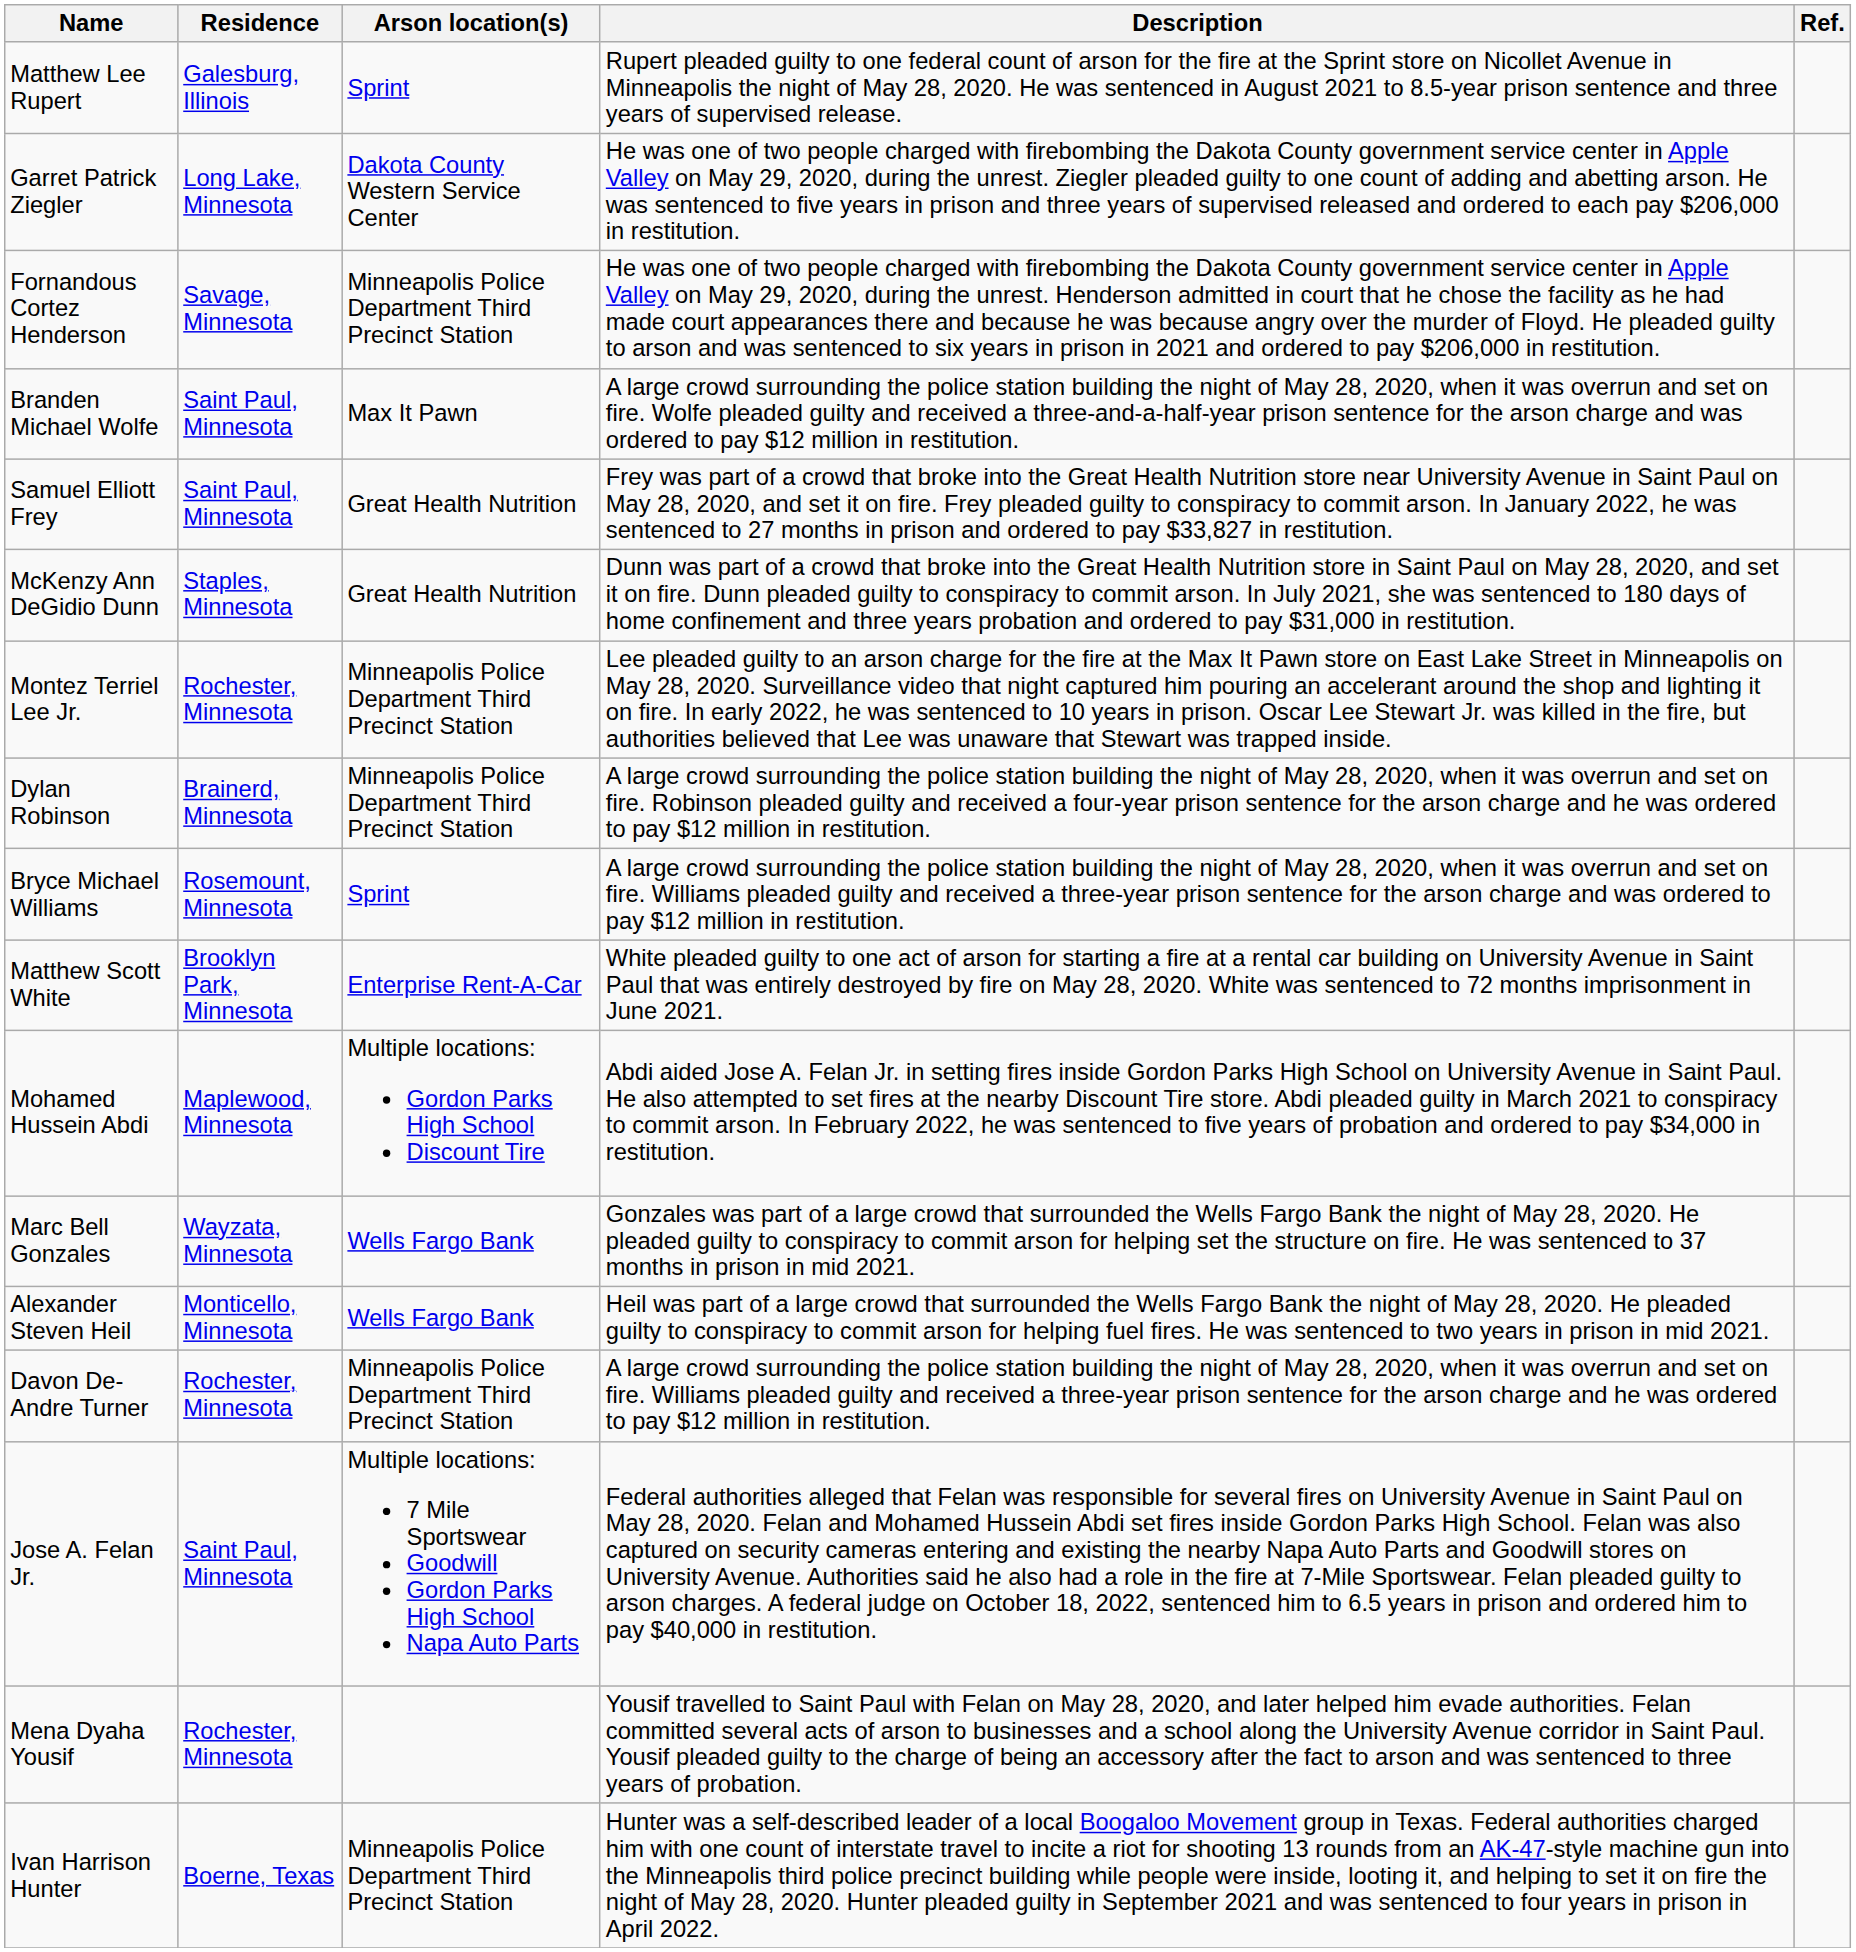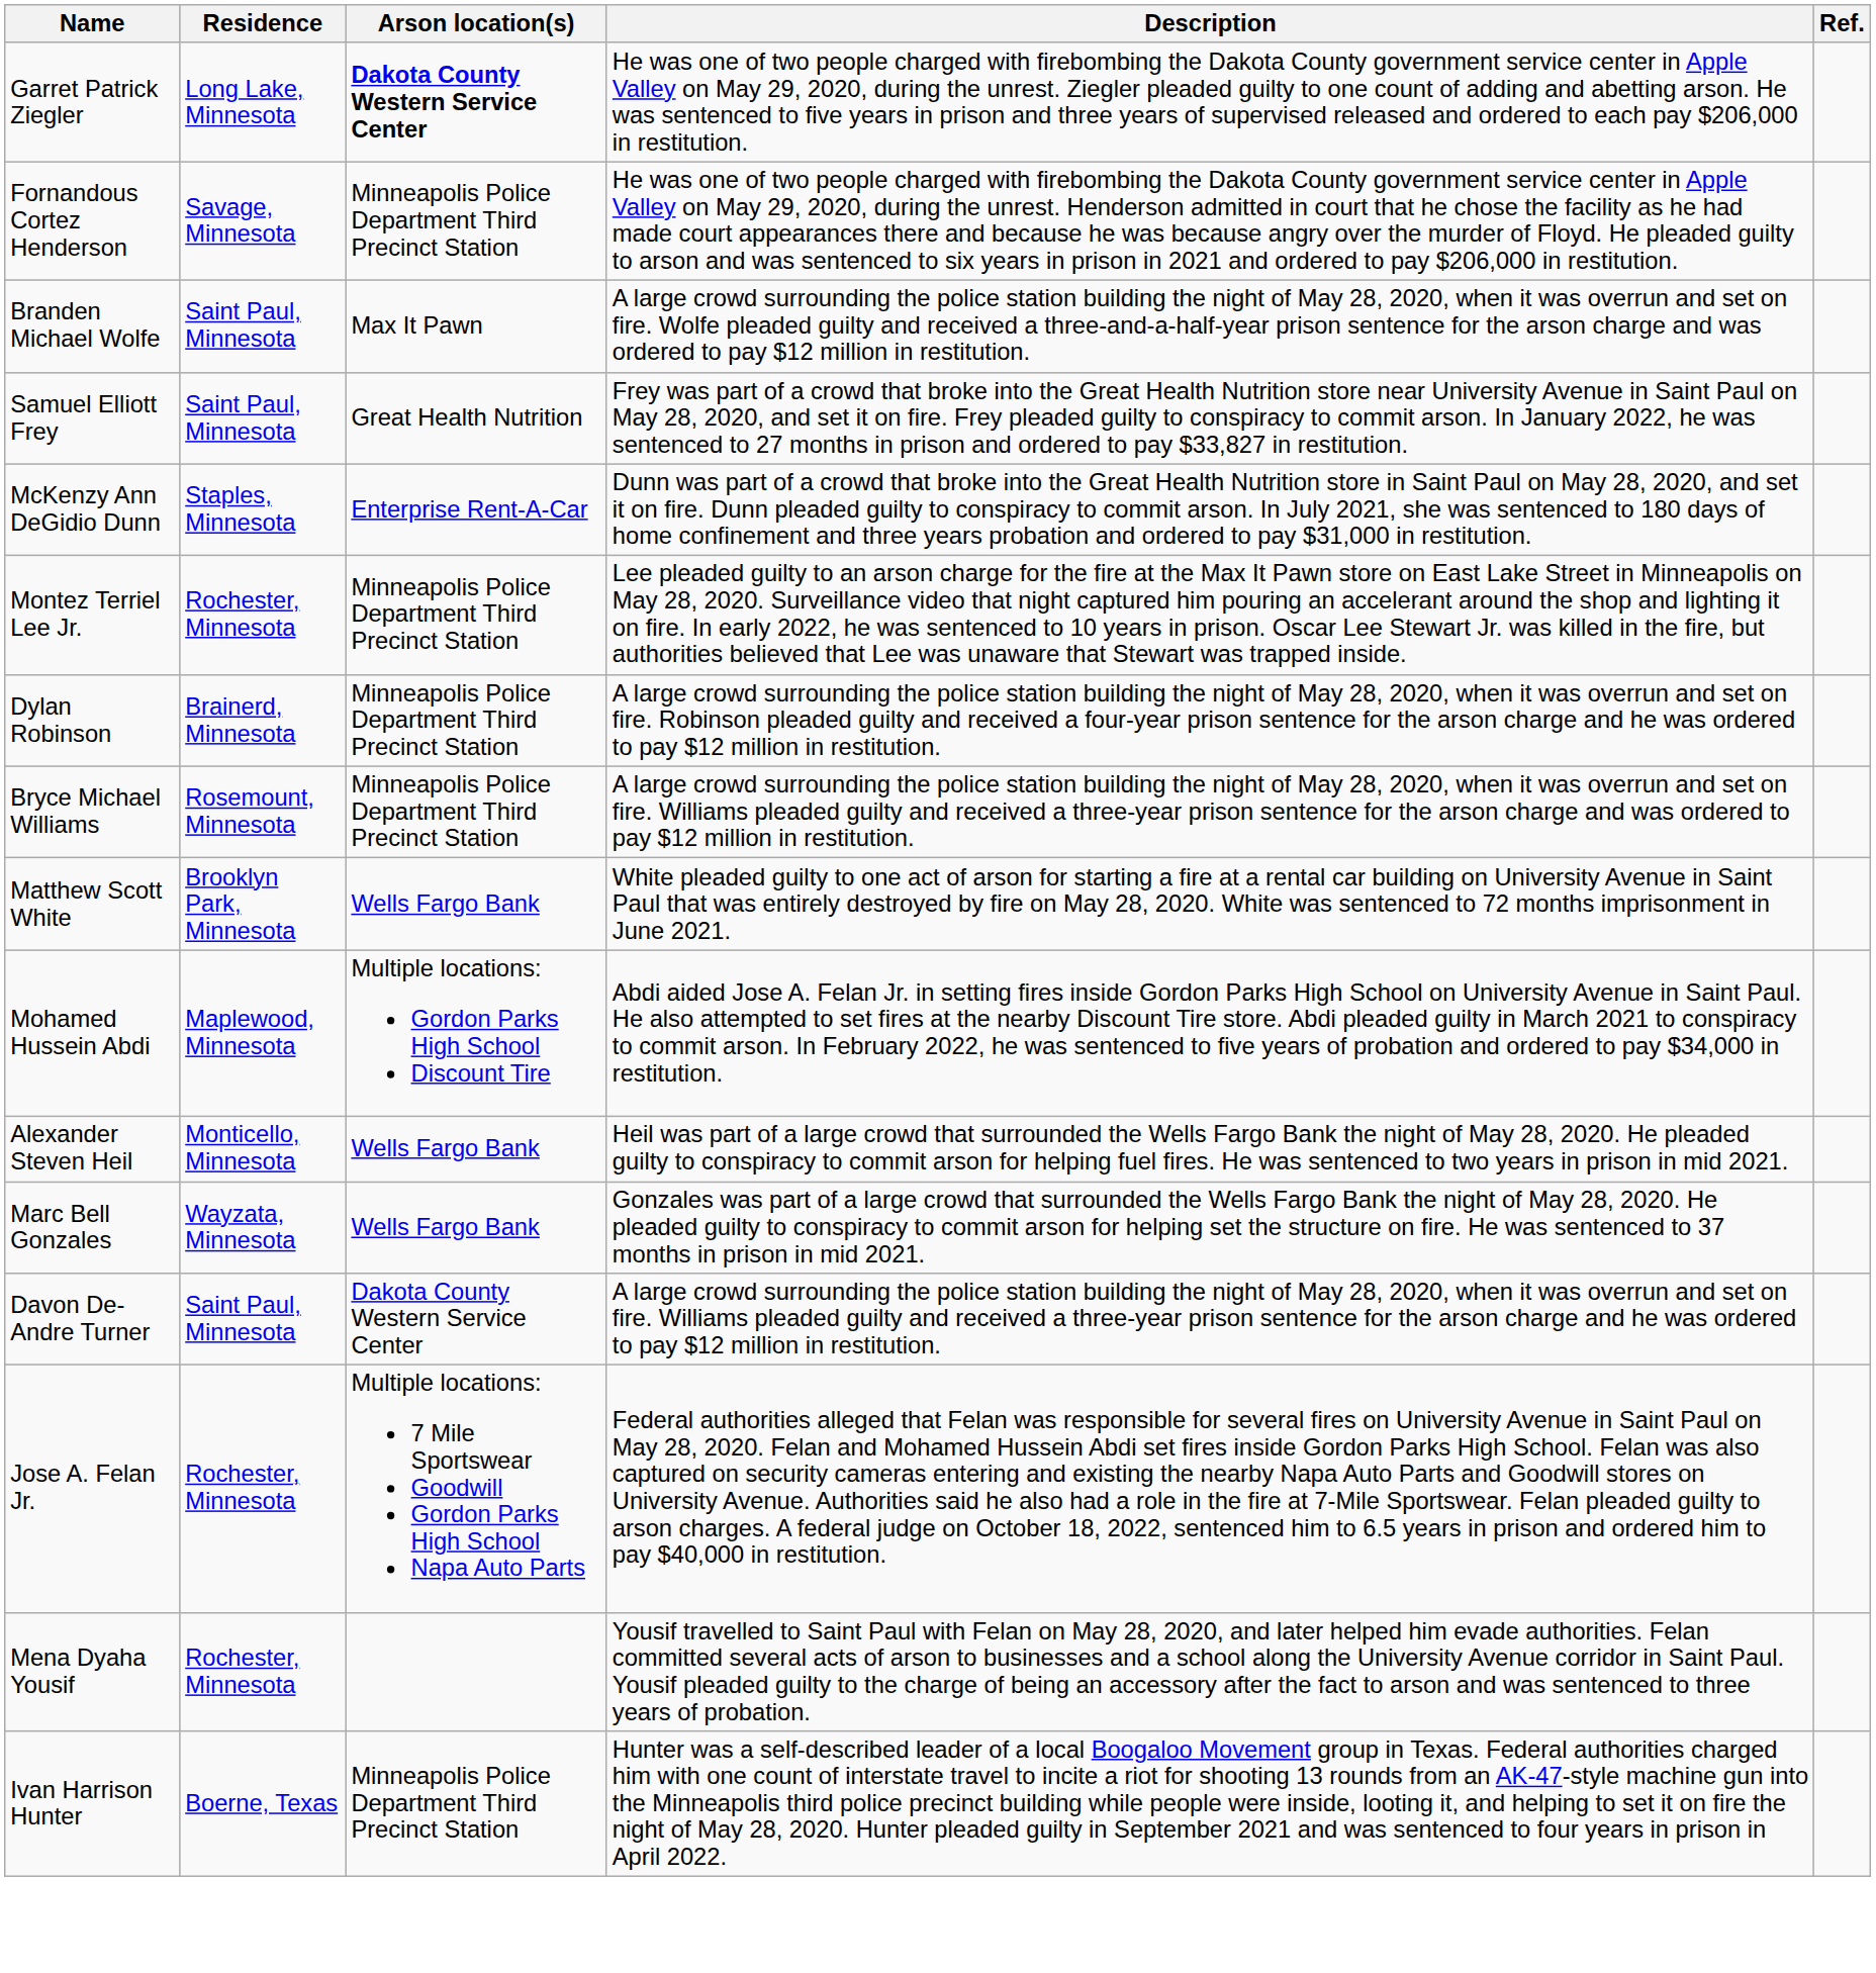 <table class="wikitable sortable static-row-numbers static-row-header-text">
 <tr>
 <th>Name</th>
 <th>Residence</th>
 <th>Arson location(s)</th>
 <th>Description</th>
 <th>Ref.</th>
 </tr>
 <tr>
-<td>Matthew Lee Rupert</td>
-<td><a href='#'>Galesburg, Illinois</a></td>
-<td><a href='#'>Sprint</a></td>
-<td>Rupert pleaded guilty to one federal count of arson for the fire at the Sprint store on Nicollet Avenue in Minneapolis the night of May 28, 2020. He was sentenced in August 2021 to 8.5-year prison sentence and three years of supervised release.</td>
-<td></td>
-</tr>
-<tr>
 <td>Garret Patrick Ziegler</td>
 <td><a href='#'>Long Lake, Minnesota</a></td>
-<td><a href='#'>Dakota County</a> Western Service Center</td>
+<td><strong><a href='#'>Dakota County</a> Western Service Center</strong></td>
 <td>He was one of two people charged with firebombing the Dakota County government service center in <a href='#'>Apple Valley</a> on May 29, 2020, during the unrest. Ziegler pleaded guilty to one count of adding and abetting arson. He was sentenced to five years in prison and three years of supervised released and ordered to each pay $206,000 in restitution.</td>
 <td></td>
 </tr>
 <tr>
 <td>Fornandous Cortez Henderson</td>
 <td><a href='#'>Savage, Minnesota</a></td>
 <td>Minneapolis Police Department Third Precinct Station</td>
 <td>He was one of two people charged with firebombing the Dakota County government service center in <a href='#'>Apple Valley</a> on May 29, 2020, during the unrest. Henderson admitted in court that he chose the facility as he had made court appearances there and because he was because angry over the murder of Floyd. He pleaded guilty to arson and was sentenced to six years in prison in 2021 and ordered to pay $206,000 in restitution.</td>
 <td></td>
 </tr>
 <tr>
 <td>Branden Michael Wolfe</td>
 <td><a href='#'>Saint Paul, Minnesota</a></td>
 <td>Max It Pawn</td>
 <td>A large crowd surrounding the police station building the night of May 28, 2020, when it was overrun and set on fire. Wolfe pleaded guilty and received a three-and-a-half-year prison sentence for the arson charge and was ordered to pay $12 million in restitution.</td>
 <td></td>
 </tr>
 <tr>
 <td>Samuel Elliott Frey</td>
 <td><a href='#'>Saint Paul, Minnesota</a></td>
 <td>Great Health Nutrition</td>
 <td>Frey was part of a crowd that broke into the Great Health Nutrition store near University Avenue in Saint Paul on May 28, 2020, and set it on fire. Frey pleaded guilty to conspiracy to commit arson. In January 2022, he was sentenced to 27 months in prison and ordered to pay $33,827 in restitution.</td>
 <td></td>
 </tr>
 <tr>
 <td>McKenzy Ann DeGidio Dunn</td>
 <td><a href='#'>Staples, Minnesota</a></td>
-<td>Great Health Nutrition</td>
+<td><a href='#'>Enterprise Rent-A-Car</a></td>
 <td>Dunn was part of a crowd that broke into the Great Health Nutrition store in Saint Paul on May 28, 2020, and set it on fire. Dunn pleaded guilty to conspiracy to commit arson. In July 2021, she was sentenced to 180 days of home confinement and three years probation and ordered to pay $31,000 in restitution.</td>
 <td></td>
 </tr>
 <tr>
 <td>Montez Terriel Lee Jr.</td>
 <td><a href='#'>Rochester, Minnesota</a></td>
 <td>Minneapolis Police Department Third Precinct Station</td>
 <td>Lee pleaded guilty to an arson charge for the fire at the Max It Pawn store on East Lake Street in Minneapolis on May 28, 2020. Surveillance video that night captured him pouring an accelerant around the shop and lighting it on fire. In early 2022, he was sentenced to 10 years in prison. Oscar Lee Stewart Jr. was killed in the fire, but authorities believed that Lee was unaware that Stewart was trapped inside.</td>
 <td></td>
 </tr>
 <tr>
 <td>Dylan Robinson</td>
 <td><a href='#'>Brainerd, Minnesota</a></td>
 <td>Minneapolis Police Department Third Precinct Station</td>
 <td>A large crowd surrounding the police station building the night of May 28, 2020, when it was overrun and set on fire. Robinson pleaded guilty and received a four-year prison sentence for the arson charge and he was ordered to pay $12 million in restitution.</td>
 <td></td>
 </tr>
 <tr>
 <td>Bryce Michael Williams</td>
 <td><a href='#'>Rosemount, Minnesota</a></td>
-<td><a href='#'>Sprint</a></td>
+<td>Minneapolis Police Department Third Precinct Station</td>
 <td>A large crowd surrounding the police station building the night of May 28, 2020, when it was overrun and set on fire. Williams pleaded guilty and received a three-year prison sentence for the arson charge and was ordered to pay $12 million in restitution.</td>
 <td></td>
 </tr>
 <tr>
 <td>Matthew Scott White</td>
 <td><a href='#'>Brooklyn Park, Minnesota</a></td>
-<td><a href='#'>Enterprise Rent-A-Car</a></td>
+<td><a href='#'>Wells Fargo Bank</a></td>
 <td>White pleaded guilty to one act of arson for starting a fire at a rental car building on University Avenue in Saint Paul that was entirely destroyed by fire on May 28, 2020. White was sentenced to 72 months imprisonment in June 2021.</td>
 <td></td>
 </tr>
 <tr>
 <td>Mohamed Hussein Abdi</td>
 <td><a href='#'>Maplewood, Minnesota</a></td>
 <td>Multiple locations:<br><ul><li><a href='#'>Gordon Parks High School</a></li><li><a href='#'>Discount Tire</a></li></ul></td>
 <td>Abdi aided Jose A. Felan Jr. in setting fires inside Gordon Parks High School on University Avenue in Saint Paul. He also attempted to set fires at the nearby Discount Tire store. Abdi pleaded guilty in March 2021 to conspiracy to commit arson. In February 2022, he was sentenced to five years of probation and ordered to pay $34,000 in restitution.</td>
 <td></td>
 </tr>
 <tr>
+<td>Alexander Steven Heil</td>
+<td><a href='#'>Monticello, Minnesota</a></td>
+<td><a href='#'>Wells Fargo Bank</a></td>
+<td>Heil was part of a large crowd that surrounded the Wells Fargo Bank the night of May 28, 2020. He pleaded guilty to conspiracy to commit arson for helping fuel fires. He was sentenced to two years in prison in mid 2021.</td>
+<td></td>
+</tr>
+<tr>
 <td>Marc Bell Gonzales</td>
 <td><a href='#'>Wayzata, Minnesota</a></td>
 <td><a href='#'>Wells Fargo Bank</a></td>
 <td>Gonzales was part of a large crowd that surrounded the Wells Fargo Bank the night of May 28, 2020. He pleaded guilty to conspiracy to commit arson for helping set the structure on fire. He was sentenced to 37 months in prison in mid 2021.</td>
 <td></td>
 </tr>
 <tr>
-<td>Alexander Steven Heil</td>
-<td><a href='#'>Monticello, Minnesota</a></td>
-<td><a href='#'>Wells Fargo Bank</a></td>
-<td>Heil was part of a large crowd that surrounded the Wells Fargo Bank the night of May 28, 2020. He pleaded guilty to conspiracy to commit arson for helping fuel fires. He was sentenced to two years in prison in mid 2021.</td>
-<td></td>
-</tr>
-<tr>
 <td>Davon De-Andre Turner</td>
-<td><a href='#'>Rochester, Minnesota</a></td>
-<td>Minneapolis Police Department Third Precinct Station</td>
+<td><a href='#'>Saint Paul, Minnesota</a></td>
+<td><a href='#'>Dakota County</a> Western Service Center</td>
 <td>A large crowd surrounding the police station building the night of May 28, 2020, when it was overrun and set on fire. Williams pleaded guilty and received a three-year prison sentence for the arson charge and he was ordered to pay $12 million in restitution.</td>
 <td></td>
 </tr>
 <tr>
 <td>Jose A. Felan Jr.</td>
-<td><a href='#'>Saint Paul, Minnesota</a></td>
+<td><a href='#'>Rochester, Minnesota</a></td>
 <td>Multiple locations:<br><ul><li>7 Mile Sportswear</li><li><a href='#'>Goodwill</a></li><li><a href='#'>Gordon Parks High School</a></li><li><a href='#'>Napa Auto Parts</a></li></ul></td>
 <td>Federal authorities alleged that Felan was responsible for several fires on University Avenue in Saint Paul on May 28, 2020. Felan and Mohamed Hussein Abdi set fires inside Gordon Parks High School. Felan was also captured on security cameras entering and existing the nearby Napa Auto Parts and Goodwill stores on University Avenue. Authorities said he also had a role in the fire at 7-Mile Sportswear. Felan pleaded guilty to arson charges. A federal judge on October 18, 2022, sentenced him to 6.5 years in prison and ordered him to pay $40,000 in restitution.</td>
 <td></td>
 </tr>
 <tr>
 <td>Mena Dyaha Yousif</td>
 <td><a href='#'>Rochester, Minnesota</a></td>
 <td></td>
 <td>Yousif travelled to Saint Paul with Felan on May 28, 2020, and later helped him evade authorities. Felan committed several acts of arson to businesses and a school along the University Avenue corridor in Saint Paul. Yousif pleaded guilty to the charge of being an accessory after the fact to arson and was sentenced to three years of probation.</td>
 <td></td>
 </tr>
 <tr>
 <td>Ivan Harrison Hunter</td>
 <td><a href='#'>Boerne, Texas</a></td>
 <td>Minneapolis Police Department Third Precinct Station</td>
 <td>Hunter was a self-described leader of a local <a href='#'>Boogaloo Movement</a> group in Texas. Federal authorities charged him with one count of interstate travel to incite a riot for shooting 13 rounds from an <a href='#'>AK-47</a>-style machine gun into the Minneapolis third police precinct building while people were inside, looting it, and helping to set it on fire the night of May 28, 2020. Hunter pleaded guilty in September 2021 and was sentenced to four years in prison in April 2022.</td>
 <td></td>
 </tr>
 </table>
